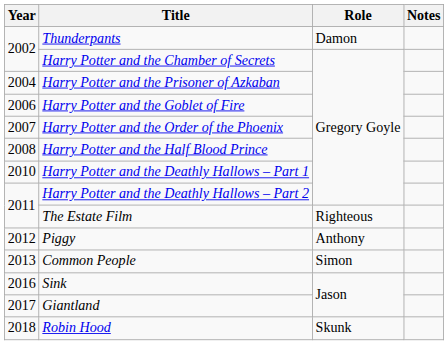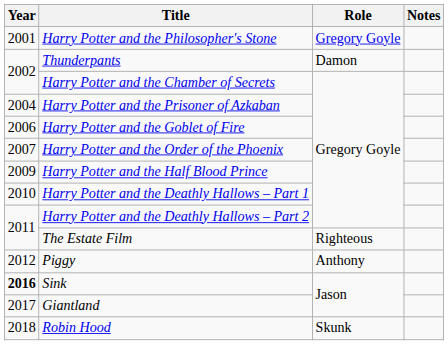 <table class = "wikitable sortable">
 <tr>
 <th>Year</th>
 <th>Title</th>
 <th>Role</th>
 <th class="unsortable">Notes</th>
+</tr>
+<tr>
+<td>2001</td>
+<td><em><a href='#'>Harry Potter and the Philosopher's Stone</a></em></td>
+<td><a href='#'>Gregory Goyle</a></td>
+<td></td>
 </tr>
 <tr>
 <td rowspan=2>2002</td>
 <td><em><a href='#'>Thunderpants</a></em></td>
 <td>Damon</td>
 <td></td>
 </tr>
 <tr>
 <td><em><a href='#'>Harry Potter and the Chamber of Secrets</a></em></td>
 <td rowspan = 7>Gregory Goyle</td>
 <td></td>
 </tr>
 <tr>
 <td>2004</td>
 <td><em><a href='#'>Harry Potter and the Prisoner of Azkaban</a></em></td>
 <td></td>
 </tr>
 <tr>
 <td>2006</td>
 <td><em><a href='#'>Harry Potter and the Goblet of Fire</a></em></td>
 <td></td>
 </tr>
 <tr>
 <td>2007</td>
 <td><em><a href='#'>Harry Potter and the Order of the Phoenix</a></em></td>
 <td></td>
 </tr>
 <tr>
-<td>2008</td>
+<td>2009</td>
 <td><em><a href='#'>Harry Potter and the Half Blood Prince</a></em></td>
 <td></td>
 </tr>
 <tr>
 <td>2010</td>
 <td><em><a href='#'>Harry Potter and the Deathly Hallows – Part 1</a></em></td>
 <td></td>
 </tr>
 <tr>
 <td rowspan=2>2011</td>
 <td><em><a href='#'>Harry Potter and the Deathly Hallows – Part 2</a></em></td>
 <td></td>
 </tr>
 <tr>
 <td><em>The Estate Film</em></td>
 <td>Righteous</td>
 <td></td>
 </tr>
 <tr>
 <td>2012</td>
 <td><em>Piggy</em></td>
 <td>Anthony</td>
 <td></td>
 </tr>
 <tr>
-<td>2013</td>
-<td><em>Common People</em></td>
-<td>Simon</td>
-<td></td>
-</tr>
-<tr>
-<td>2016</td>
+<td><strong>2016</strong></td>
 <td><em>Sink</em></td>
 <td rowspan=2>Jason</td>
 <td></td>
 </tr>
 <tr>
 <td>2017</td>
 <td><em>Giantland</em></td>
 <td></td>
 </tr>
 <tr>
 <td>2018</td>
 <td><em><a href='#'>Robin Hood</a></em></td>
 <td>Skunk</td>
 <td></td>
 </tr>
 </table>
